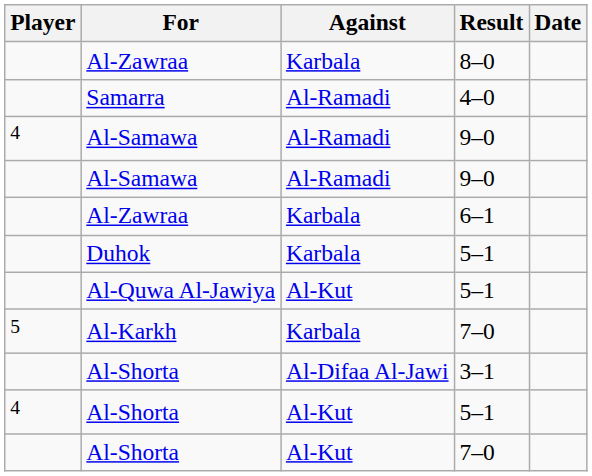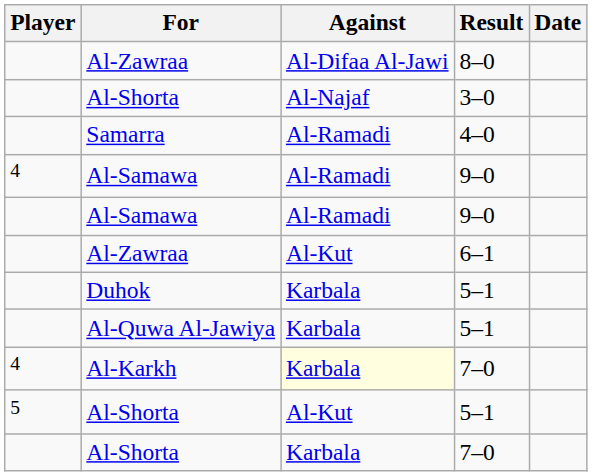 <table class="wikitable sortable">
 <tr>
 <th>Player</th>
 <th>For</th>
 <th>Against</th>
 <th align=center>Result</th>
 <th>Date</th>
 </tr>
 <tr>
 <td> </td>
 <td><a href='#'>Al-Zawraa</a></td>
-<td><a href='#'>Karbala</a></td>
+<td><a href='#'>Al-Difaa Al-Jawi</a></td>
 <td>8–0</td>
+<td></td>
+</tr>
+<tr>
+<td> </td>
+<td><a href='#'>Al-Shorta</a></td>
+<td><a href='#'>Al-Najaf</a></td>
+<td>3–0</td>
 <td></td>
 </tr>
 <tr>
 <td> </td>
 <td><a href='#'>Samarra</a></td>
 <td><a href='#'>Al-Ramadi</a></td>
 <td>4–0</td>
 <td></td>
 </tr>
 <tr>
 <td> <sup>4</sup></td>
 <td><a href='#'>Al-Samawa</a></td>
 <td><a href='#'>Al-Ramadi</a></td>
 <td>9–0</td>
 <td></td>
 </tr>
 <tr>
 <td> </td>
 <td><a href='#'>Al-Samawa</a></td>
 <td><a href='#'>Al-Ramadi</a></td>
 <td>9–0</td>
 <td></td>
 </tr>
 <tr>
 <td> </td>
 <td><a href='#'>Al-Zawraa</a></td>
-<td><a href='#'>Karbala</a></td>
+<td><a href='#'>Al-Kut</a></td>
 <td>6–1</td>
 <td></td>
 </tr>
 <tr>
 <td> </td>
 <td><a href='#'>Duhok</a></td>
 <td><a href='#'>Karbala</a></td>
 <td>5–1</td>
 <td></td>
 </tr>
 <tr>
 <td> </td>
 <td><a href='#'>Al-Quwa Al-Jawiya</a></td>
-<td><a href='#'>Al-Kut</a></td>
+<td><a href='#'>Karbala</a></td>
 <td>5–1</td>
 <td></td>
 </tr>
 <tr>
-<td> <sup>5</sup></td>
+<td> <sup>4</sup></td>
 <td><a href='#'>Al-Karkh</a></td>
-<td><a href='#'>Karbala</a></td>
+<td style="background: lightyellow;"><a href='#'>Karbala</a></td>
 <td>7–0</td>
 <td></td>
 </tr>
 <tr>
-<td> </td>
-<td><a href='#'>Al-Shorta</a></td>
-<td><a href='#'>Al-Difaa Al-Jawi</a></td>
-<td>3–1</td>
-<td></td>
-</tr>
-<tr>
-<td> <sup>4</sup></td>
+<td> <sup>5</sup></td>
 <td><a href='#'>Al-Shorta</a></td>
 <td><a href='#'>Al-Kut</a></td>
 <td>5–1</td>
 <td></td>
 </tr>
 <tr>
 <td> </td>
 <td><a href='#'>Al-Shorta</a></td>
-<td><a href='#'>Al-Kut</a></td>
+<td><a href='#'>Karbala</a></td>
 <td>7–0</td>
 <td></td>
 </tr>
 </table>
